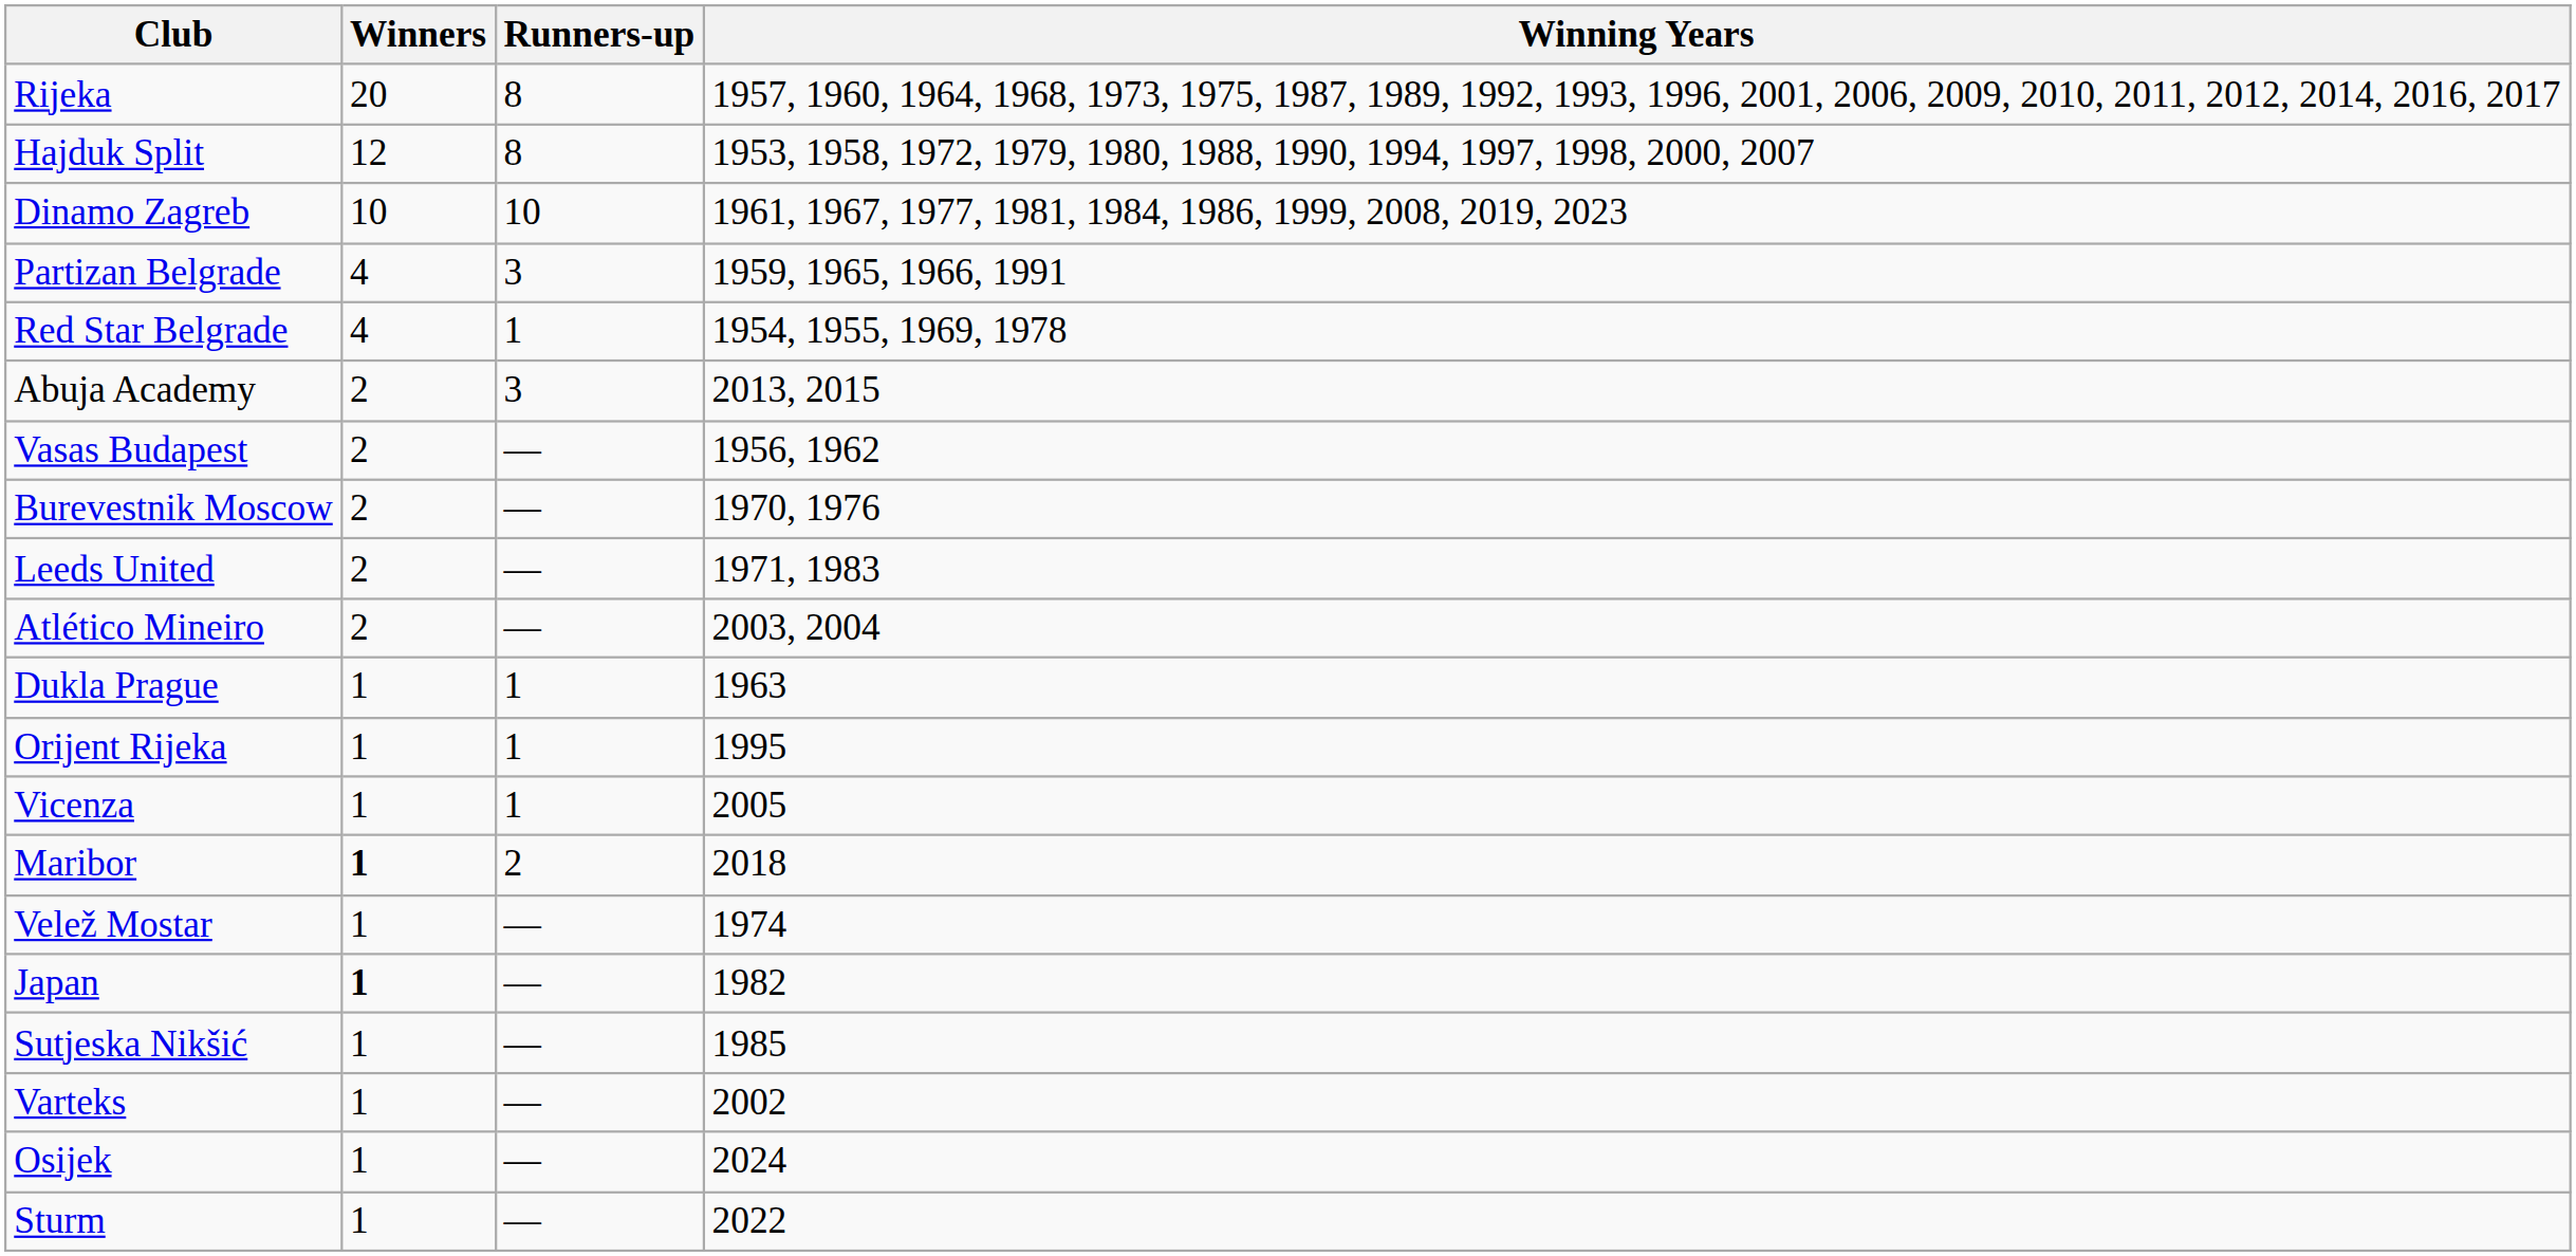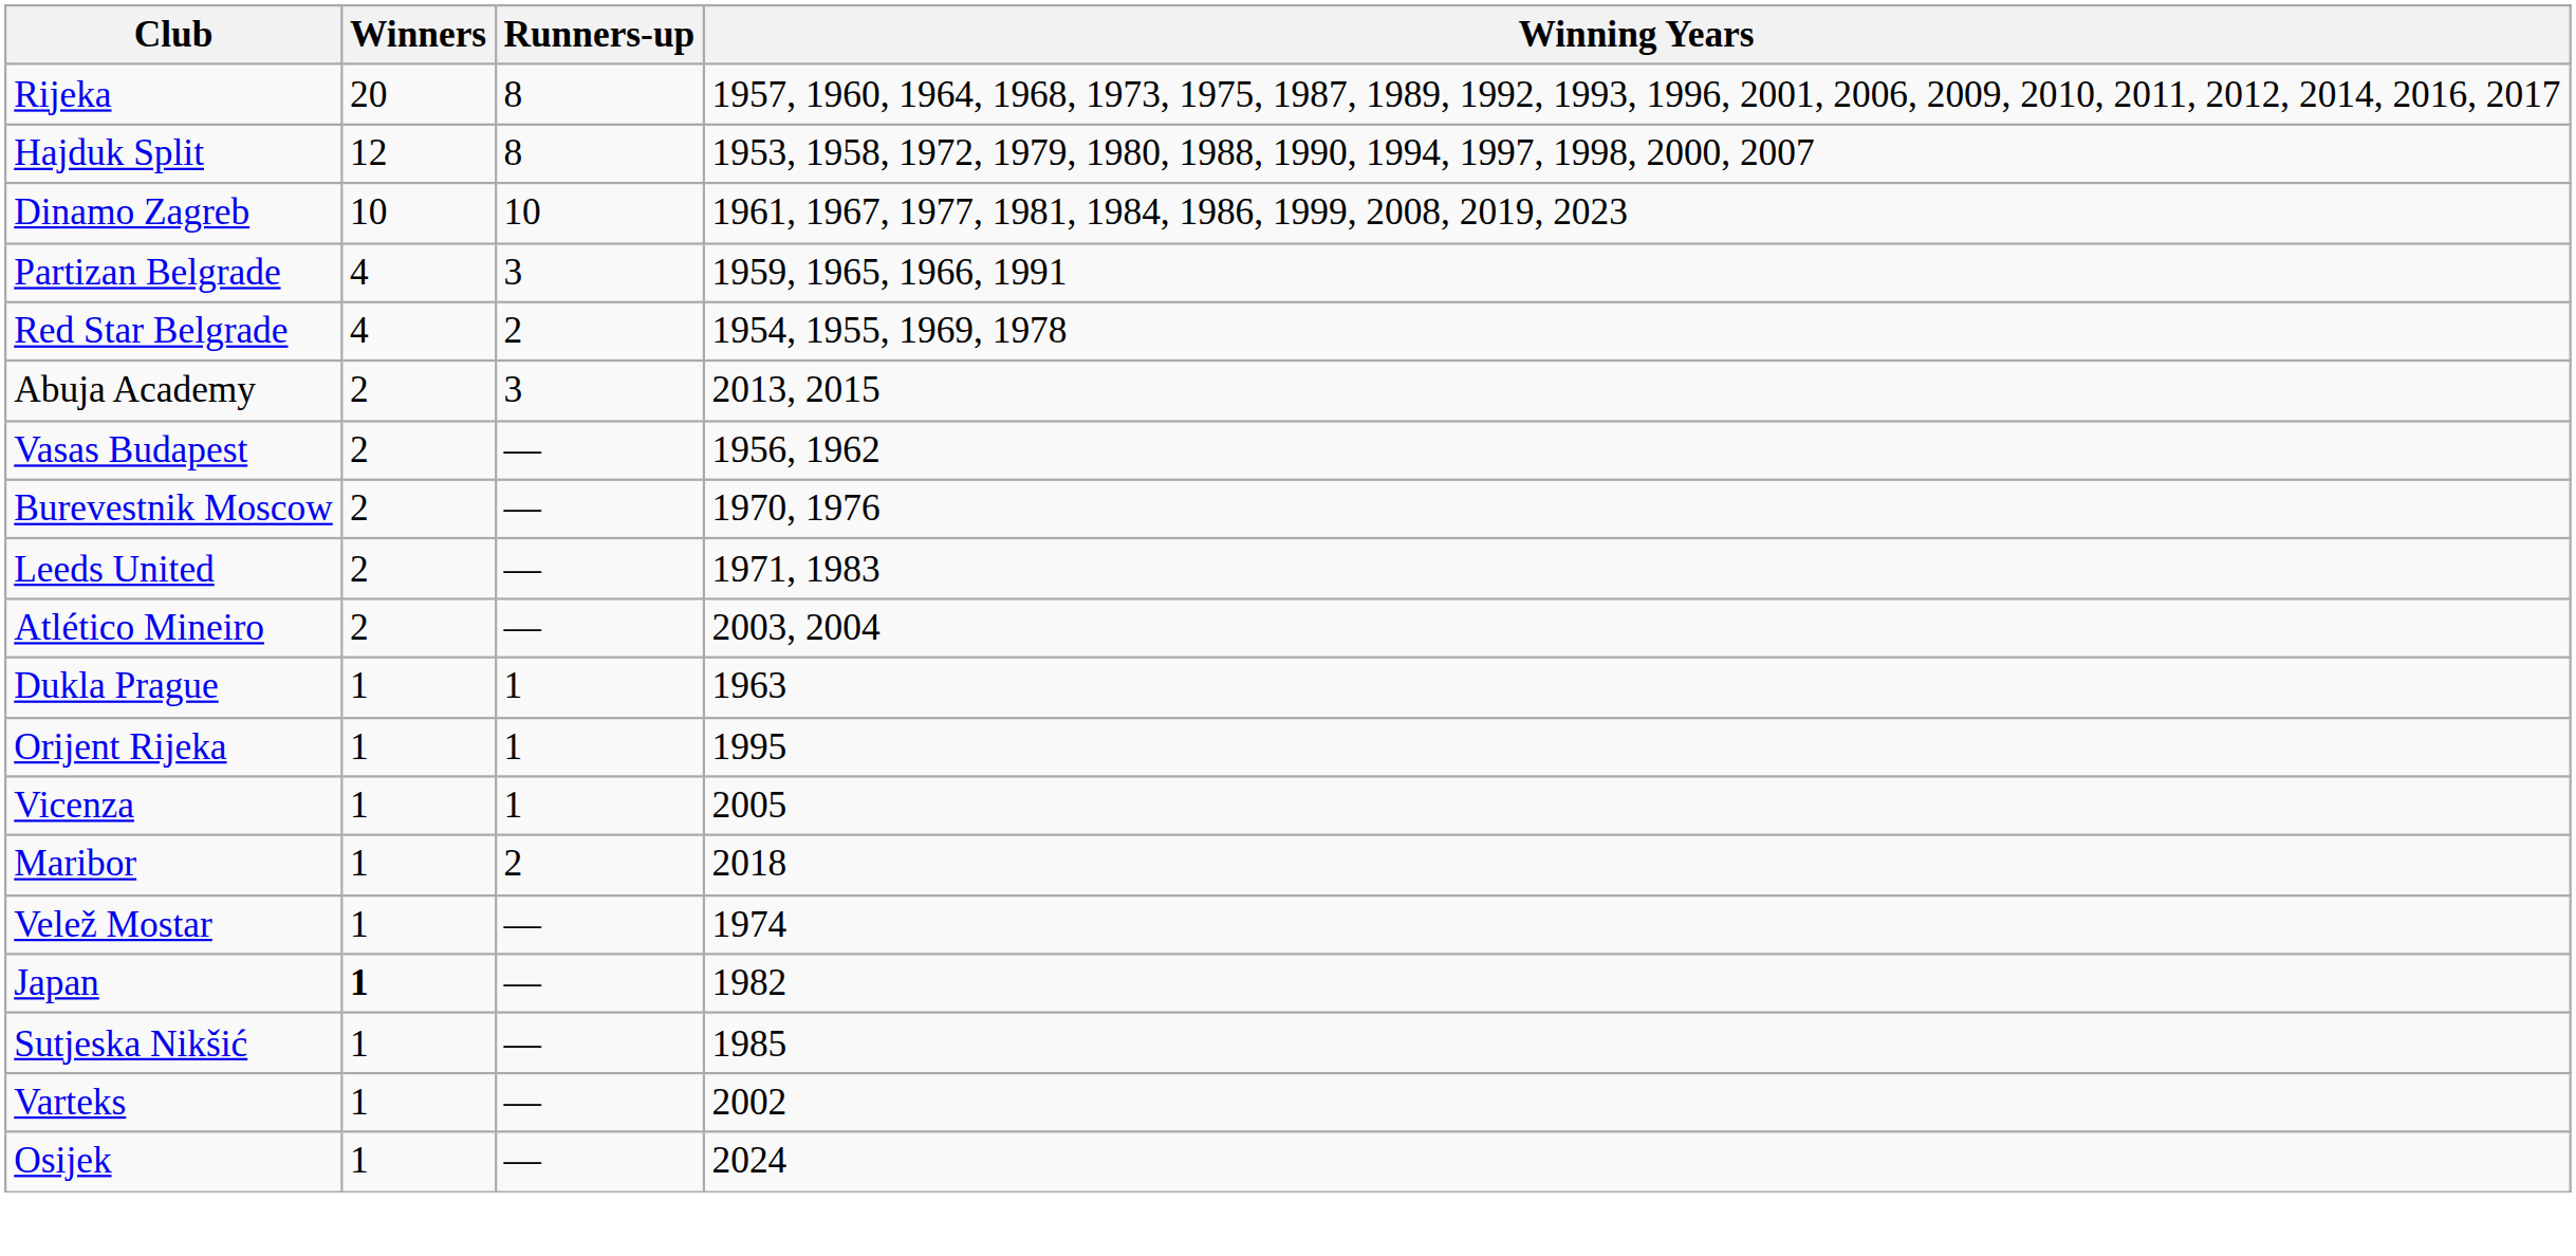 <table class="wikitable">
 <tr>
 <th>Club</th>
 <th>Winners</th>
 <th>Runners-up</th>
 <th>Winning Years</th>
 </tr>
 <tr>
 <td>  <a href='#'>Rijeka</a></td>
 <td>20</td>
 <td>8</td>
 <td>1957, 1960, 1964, 1968, 1973, 1975, 1987, 1989, 1992, 1993, 1996, 2001, 2006, 2009, 2010, 2011, 2012, 2014, 2016, 2017</td>
 </tr>
 <tr>
 <td>  <a href='#'>Hajduk Split</a></td>
 <td>12</td>
 <td>8</td>
 <td>1953, 1958, 1972, 1979, 1980, 1988, 1990, 1994, 1997, 1998, 2000, 2007</td>
 </tr>
 <tr>
 <td>  <a href='#'>Dinamo Zagreb</a></td>
 <td>10</td>
 <td>10</td>
 <td>1961, 1967, 1977, 1981, 1984, 1986, 1999, 2008, 2019, 2023</td>
 </tr>
 <tr>
 <td> <a href='#'>Partizan Belgrade</a></td>
 <td>4</td>
 <td>3</td>
 <td>1959, 1965, 1966, 1991</td>
 </tr>
 <tr>
 <td> <a href='#'>Red Star Belgrade</a></td>
 <td>4</td>
-<td>1</td>
+<td>2</td>
 <td>1954, 1955, 1969, 1978</td>
 </tr>
 <tr>
 <td> Abuja Academy</td>
 <td>2</td>
 <td>3</td>
 <td>2013, 2015</td>
 </tr>
 <tr>
 <td> <a href='#'>Vasas Budapest</a></td>
 <td>2</td>
 <td>—</td>
 <td>1956, 1962</td>
 </tr>
 <tr>
 <td> <a href='#'>Burevestnik Moscow</a></td>
 <td>2</td>
 <td>—</td>
 <td>1970, 1976</td>
 </tr>
 <tr>
 <td> <a href='#'>Leeds United</a></td>
 <td>2</td>
 <td>—</td>
 <td>1971, 1983</td>
 </tr>
 <tr>
 <td> <a href='#'>Atlético Mineiro</a></td>
 <td>2</td>
 <td>—</td>
 <td>2003, 2004</td>
 </tr>
 <tr>
 <td> <a href='#'>Dukla Prague</a></td>
 <td>1</td>
 <td>1</td>
 <td>1963</td>
 </tr>
 <tr>
 <td> <a href='#'>Orijent Rijeka</a></td>
 <td>1</td>
 <td>1</td>
 <td>1995</td>
 </tr>
 <tr>
 <td> <a href='#'>Vicenza</a></td>
 <td>1</td>
 <td>1</td>
 <td>2005</td>
 </tr>
 <tr>
 <td> <a href='#'>Maribor</a></td>
-<td><strong>1</strong></td>
+<td>1</td>
 <td>2</td>
 <td>2018</td>
 </tr>
 <tr>
 <td> <a href='#'>Velež Mostar</a></td>
 <td>1</td>
 <td>—</td>
 <td>1974</td>
 </tr>
 <tr>
 <td> <a href='#'>Japan</a></td>
 <td><strong>1</strong></td>
 <td>—</td>
 <td>1982</td>
 </tr>
 <tr>
 <td> <a href='#'>Sutjeska Nikšić</a></td>
 <td>1</td>
 <td>—</td>
 <td>1985</td>
 </tr>
 <tr>
 <td> <a href='#'>Varteks</a></td>
 <td>1</td>
 <td>—</td>
 <td>2002</td>
 </tr>
 <tr>
 <td> <a href='#'>Osijek</a></td>
 <td>1</td>
 <td>—</td>
 <td>2024</td>
 </tr>
 <tr>
-<td> <a href='#'>Sturm</a></td>
-<td>1</td>
-<td>—</td>
-<td>2022</td>
-</tr>
-<tr>
 </tr>
 </table>
